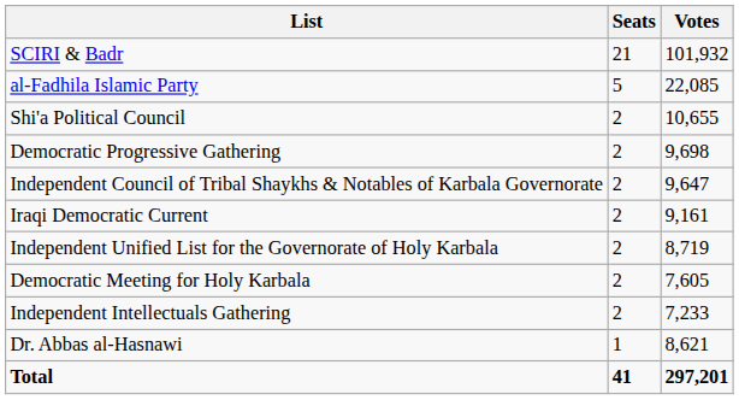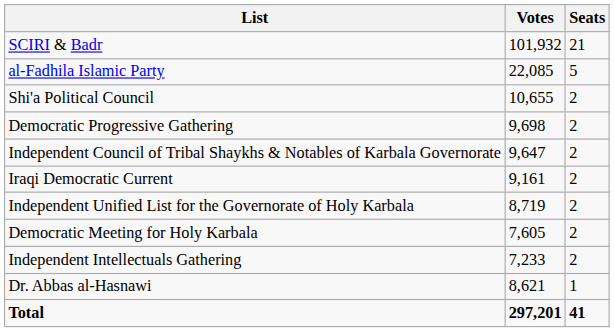 <table class="wikitable" style="border:1px solid #8888aa; background:#f8f8f8; padding:0; font-size:90%;">
 <tr>
 <th>List</th>
+<th>Votes</th>
 <th>Seats</th>
-<th>Votes</th>
 </tr>
 <tr>
 <td><a href='#'>SCIRI</a> & <a href='#'>Badr</a></td>
+<td>101,932</td>
 <td>21</td>
-<td>101,932</td>
 </tr>
 <tr>
 <td><a href='#'>al-Fadhila Islamic Party</a></td>
+<td>22,085</td>
 <td>5</td>
-<td>22,085</td>
 </tr>
 <tr>
 <td>Shi'a Political Council</td>
+<td>10,655</td>
 <td>2</td>
-<td>10,655</td>
 </tr>
 <tr>
 <td>Democratic Progressive Gathering</td>
+<td>9,698</td>
 <td>2</td>
-<td>9,698</td>
 </tr>
 <tr>
 <td>Independent Council of Tribal Shaykhs & Notables of Karbala Governorate</td>
+<td>9,647</td>
 <td>2</td>
-<td>9,647</td>
 </tr>
 <tr>
 <td>Iraqi Democratic Current</td>
+<td>9,161</td>
 <td>2</td>
-<td>9,161</td>
 </tr>
 <tr>
 <td>Independent Unified List for the Governorate of Holy Karbala</td>
+<td>8,719</td>
 <td>2</td>
-<td>8,719</td>
 </tr>
 <tr>
 <td>Democratic Meeting for Holy Karbala</td>
+<td>7,605</td>
 <td>2</td>
-<td>7,605</td>
 </tr>
 <tr>
 <td>Independent Intellectuals Gathering</td>
+<td>7,233</td>
 <td>2</td>
-<td>7,233</td>
 </tr>
 <tr>
 <td>Dr. Abbas al-Hasnawi</td>
+<td>8,621</td>
 <td>1</td>
-<td>8,621</td>
 </tr>
 <tr>
 <td><strong>Total</strong></td>
+<td><strong>297,201</strong></td>
 <td><strong>41</strong></td>
-<td><strong>297,201</strong></td>
 </tr>
 </table>
